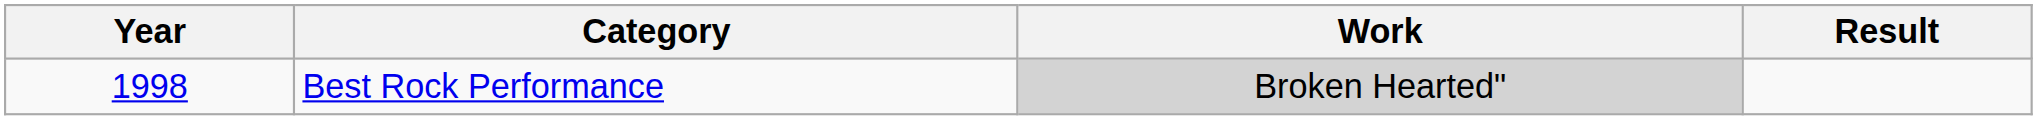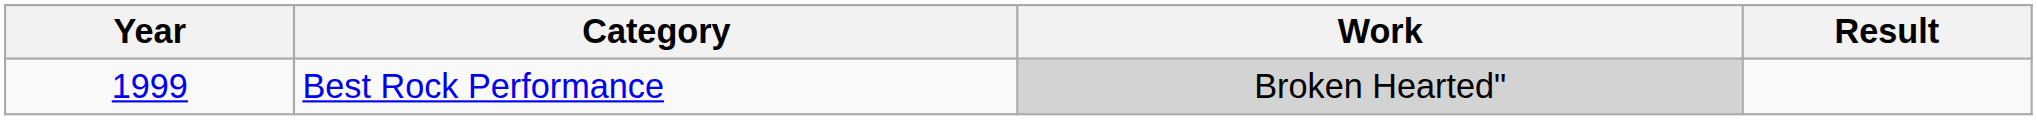 <table | width="75%" class="wikitable sortable">
 <tr>
 <th width="10%">Year</th>
 <th width="25%">Category</th>
 <th width="25%">Work</th>
 <th width="10%">Result</th>
 </tr>
 <tr>
-<td align=center><a href='#'>1998</a></td>
+<td align=center><a href='#'>1999</a></td>
 <td><a href='#'>Best Rock Performance</a></td>
 <td align=center style="background: lightgrey;">Broken Hearted"</td>
 <td></td>
 </tr>
 </table>
